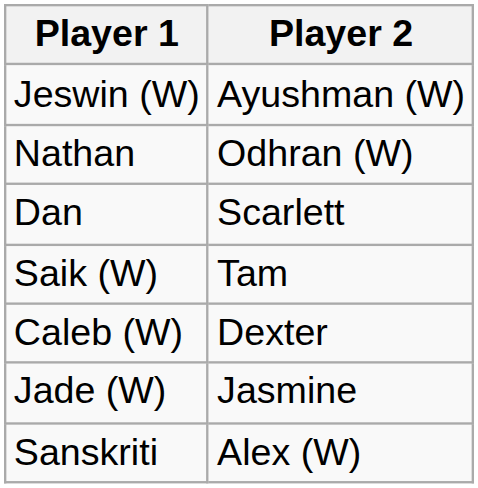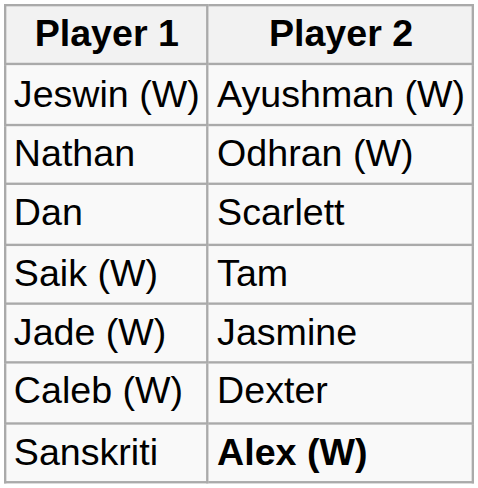 <table class="wikitable">
 <tr>
 <th>Player 1</th>
 <th>Player 2</th>
 </tr>
 <tr>
 <td>Jeswin (W)</td>
 <td>Ayushman (W)</td>
 </tr>
 <tr>
 <td>Nathan</td>
 <td>Odhran (W)</td>
 </tr>
 <tr>
 <td>Dan</td>
 <td>Scarlett</td>
 </tr>
 <tr>
 <td>Saik (W)</td>
 <td>Tam</td>
 </tr>
 <tr>
+<td>Jade (W)</td>
+<td>Jasmine</td>
+</tr>
+<tr>
 <td>Caleb (W)</td>
 <td>Dexter</td>
 </tr>
 <tr>
-<td>Jade (W)</td>
-<td>Jasmine</td>
-</tr>
-<tr>
 <td>Sanskriti</td>
-<td>Alex (W)</td>
+<td><strong>Alex (W)</strong></td>
 </tr>
 </table>
